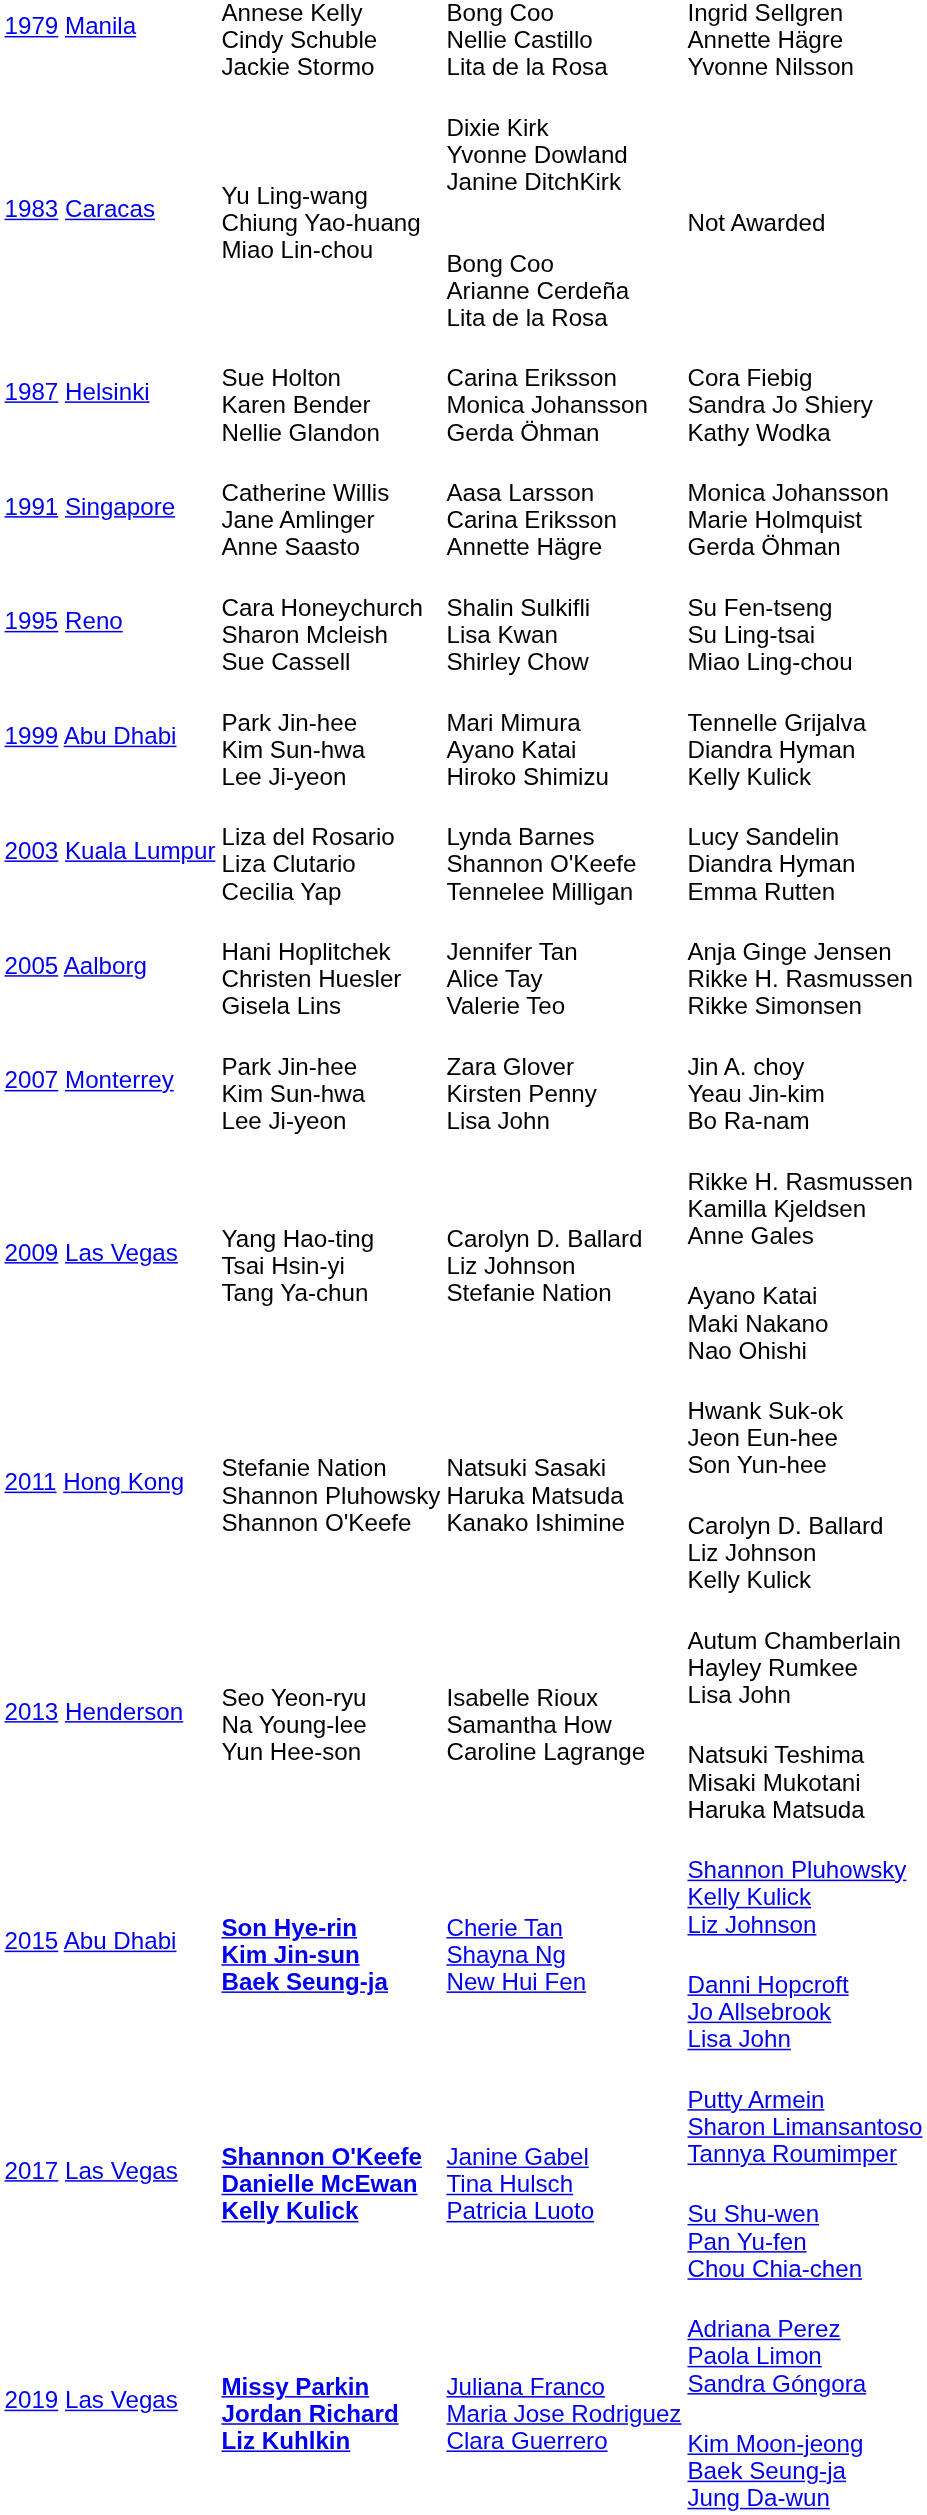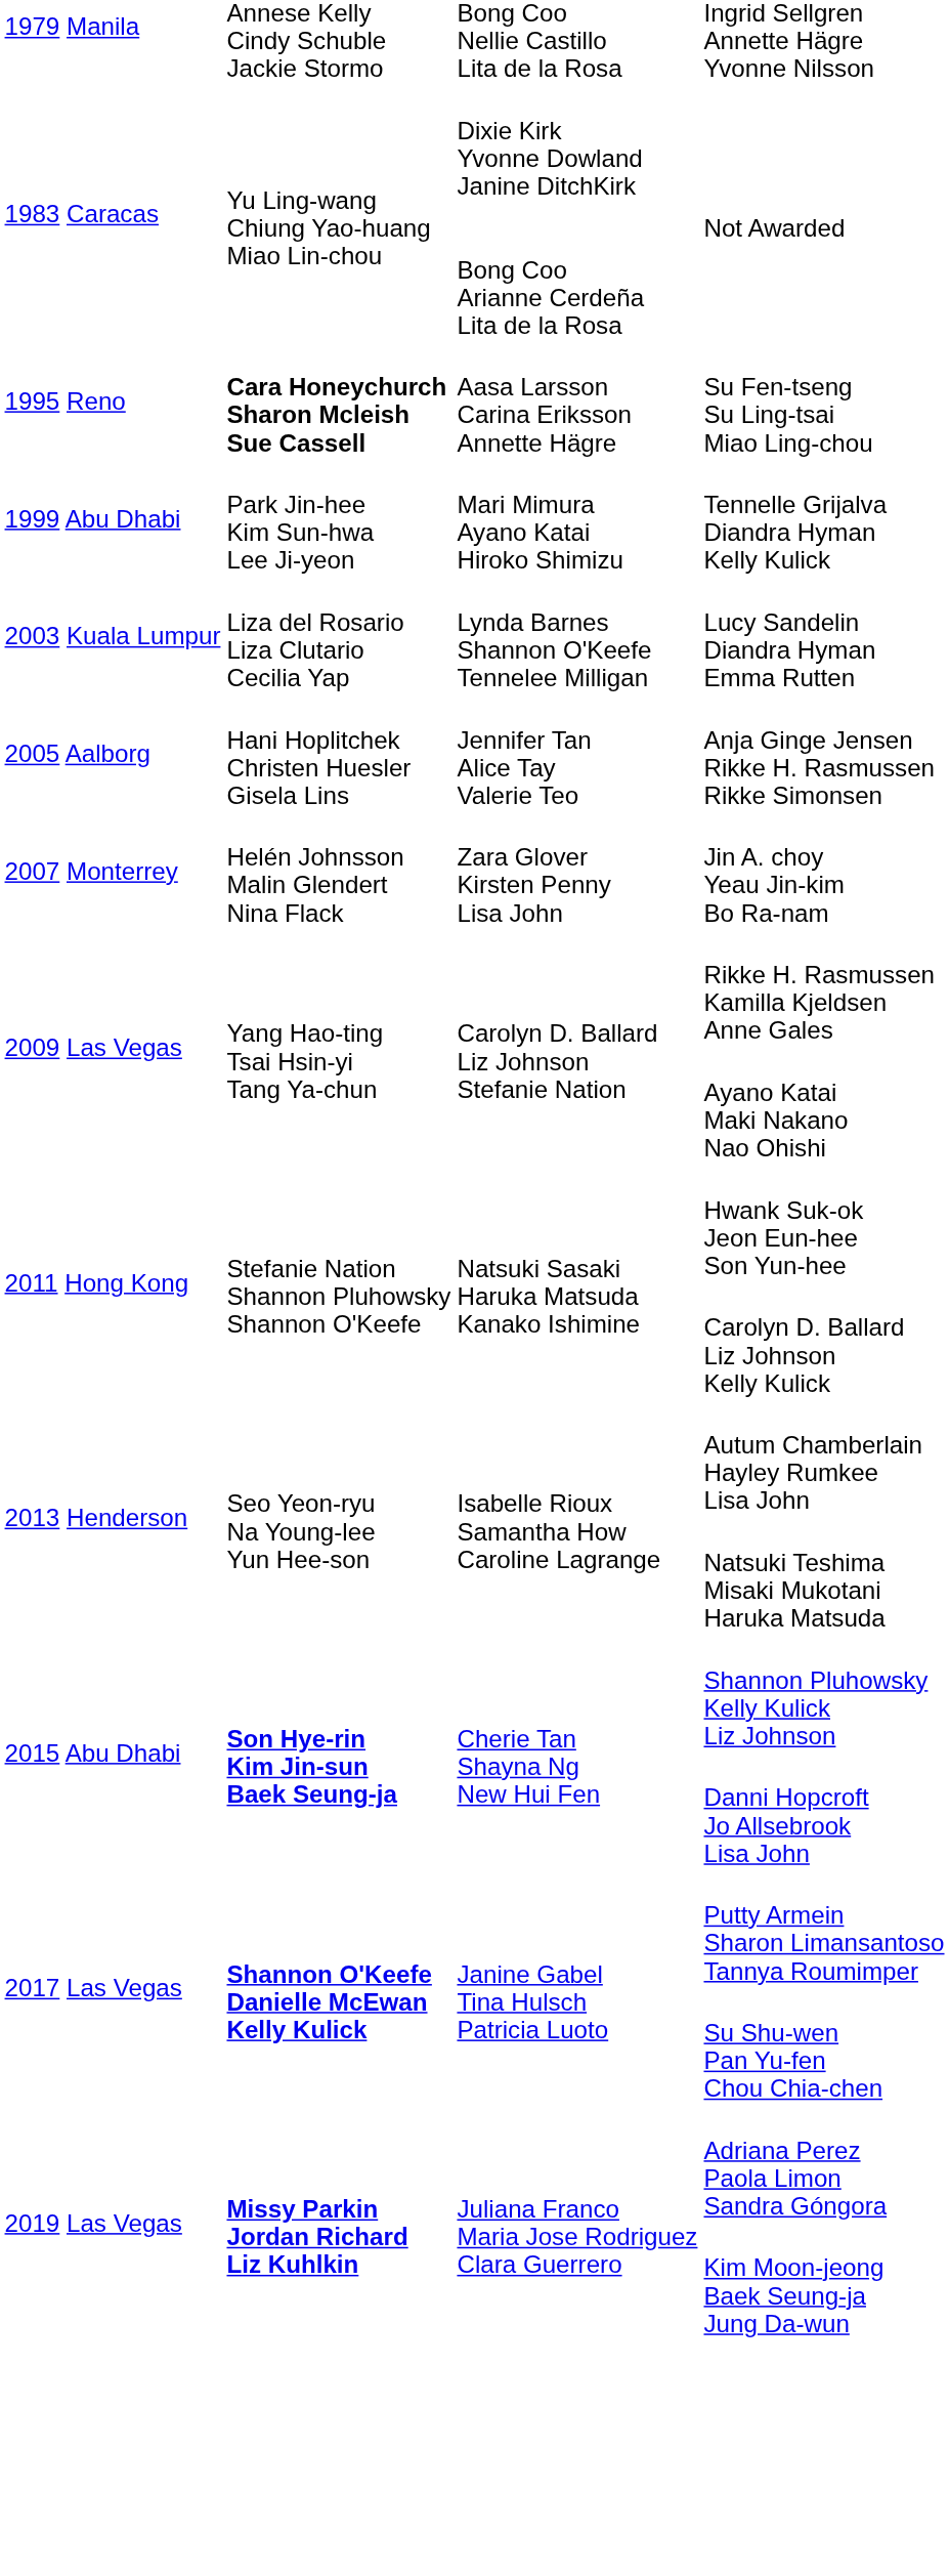 <table>
 <tr>
 <td><a href='#'>1979</a> <a href='#'>Manila</a></td>
 <td><br>Annese Kelly<br>Cindy Schuble<br>Jackie Stormo</td>
 <td><br>Bong Coo <br>Nellie Castillo <br>Lita de la Rosa</td>
 <td><br>Ingrid Sellgren <br>Annette Hägre <br>Yvonne Nilsson</td>
 </tr>
 <tr>
 <td><a href='#'>1983</a> <a href='#'>Caracas</a></td>
 <td><br>Yu Ling-wang<br>Chiung Yao-huang<br>Miao Lin-chou</td>
 <td><br>Dixie Kirk<br> Yvonne Dowland <br>Janine DitchKirk<br><br><br>Bong Coo <br>Arianne Cerdeña<br>Lita de la Rosa</td>
 <td><br>Not Awarded</td>
 </tr>
 <tr>
-<td><a href='#'>1987</a> <a href='#'>Helsinki</a></td>
-<td><br>Sue Holton<br>Karen Bender<br>Nellie Glandon</td>
-<td><br>Carina Eriksson<br>Monica Johansson<br>Gerda Öhman</td>
-<td><br>Cora Fiebig<br>Sandra Jo Shiery<br>Kathy Wodka</td>
-</tr>
-<tr>
-<td><a href='#'>1991</a> <a href='#'>Singapore</a></td>
-<td><br>Catherine Willis<br>Jane Amlinger<br>Anne Saasto</td>
+<td><a href='#'>1995</a> <a href='#'>Reno</a></td>
+<td><strong><br>Cara Honeychurch<br>Sharon Mcleish<br>Sue Cassell</strong></td>
 <td><br>Aasa Larsson<br>Carina Eriksson<br>Annette Hägre</td>
-<td><br>Monica Johansson<br>Marie Holmquist<br>Gerda Öhman</td>
-</tr>
-<tr>
-<td><a href='#'>1995</a> <a href='#'>Reno</a></td>
-<td><br>Cara Honeychurch<br>Sharon Mcleish<br>Sue Cassell</td>
-<td><br>Shalin Sulkifli<br>Lisa Kwan<br>Shirley Chow</td>
 <td><br>Su Fen-tseng<br>Su Ling-tsai<br>Miao Ling-chou</td>
 </tr>
 <tr>
 <td><a href='#'>1999</a> <a href='#'>Abu Dhabi</a></td>
 <td><br>Park Jin-hee<br>Kim Sun-hwa<br>Lee Ji-yeon</td>
 <td><br>Mari Mimura<br>Ayano Katai<br>Hiroko Shimizu</td>
 <td><br>Tennelle Grijalva<br>Diandra Hyman<br>Kelly Kulick</td>
 </tr>
 <tr>
 <td><a href='#'>2003</a> <a href='#'>Kuala Lumpur</a></td>
 <td><br>Liza del Rosario<br>Liza Clutario<br>Cecilia Yap</td>
 <td><br>Lynda Barnes<br>Shannon O'Keefe<br>Tennelee Milligan</td>
 <td><br>Lucy Sandelin<br>Diandra Hyman<br>Emma Rutten</td>
 </tr>
 <tr>
 <td><a href='#'>2005</a> <a href='#'>Aalborg</a></td>
 <td><br>Hani Hoplitchek<br>Christen Huesler<br>Gisela Lins</td>
 <td><br>Jennifer Tan<br>Alice Tay<br>Valerie Teo</td>
 <td><br>Anja Ginge Jensen<br>Rikke H. Rasmussen<br>Rikke Simonsen</td>
 </tr>
 <tr>
 <td><a href='#'>2007</a> <a href='#'>Monterrey</a></td>
-<td><br>Park Jin-hee<br>Kim Sun-hwa<br>Lee Ji-yeon</td>
+<td><br>Helén Johnsson<br>Malin Glendert<br>Nina Flack</td>
 <td><br>Zara Glover<br>Kirsten Penny<br>Lisa John</td>
 <td><br>Jin A. choy<br>Yeau Jin-kim<br>Bo Ra-nam</td>
 </tr>
 <tr>
 <td rowspan=2><a href='#'>2009</a> <a href='#'>Las Vegas</a></td>
 <td rowspan=2><br>Yang Hao-ting<br>Tsai Hsin-yi<br>Tang Ya-chun</td>
 <td rowspan=2><br>Carolyn D. Ballard<br>Liz Johnson<br>Stefanie Nation</td>
 <td><br>Rikke H. Rasmussen<br>Kamilla Kjeldsen<br>Anne Gales</td>
 </tr>
 <tr>
 <td><br>Ayano Katai<br>Maki Nakano<br>Nao Ohishi</td>
 </tr>
 <tr>
 <td rowspan=2><a href='#'>2011</a> <a href='#'>Hong Kong</a></td>
 <td rowspan=2><br>Stefanie Nation<br>Shannon Pluhowsky<br>Shannon O'Keefe</td>
 <td rowspan=2><br>Natsuki Sasaki<br>Haruka Matsuda<br>Kanako Ishimine</td>
 <td><br>Hwank Suk-ok<br>Jeon Eun-hee<br>Son Yun-hee</td>
 </tr>
 <tr>
 <td><br>Carolyn D. Ballard<br>Liz Johnson<br>Kelly Kulick</td>
 </tr>
 <tr>
 <td rowspan=2><a href='#'>2013</a> <a href='#'>Henderson</a></td>
 <td rowspan=2><br>Seo Yeon-ryu<br>Na Young-lee<br>Yun Hee-son</td>
 <td rowspan=2><br>Isabelle Rioux<br>Samantha How<br>Caroline Lagrange</td>
 <td><br>Autum Chamberlain<br>Hayley Rumkee<br>Lisa John</td>
 </tr>
 <tr>
 <td><br>Natsuki Teshima<br>Misaki Mukotani<br>Haruka Matsuda</td>
 </tr>
 <tr>
 <td rowspan=2><a href='#'>2015</a> <a href='#'>Abu Dhabi</a></td>
 <td rowspan=2><br><strong><a href='#'>Son Hye-rin</a><br><a href='#'>Kim Jin-sun</a><br><a href='#'>Baek Seung-ja</a></strong></td>
 <td rowspan=2><br><a href='#'>Cherie Tan</a><br><a href='#'>Shayna Ng</a><br><a href='#'>New Hui Fen</a></td>
 <td><br><a href='#'>Shannon Pluhowsky</a><br><a href='#'>Kelly Kulick</a><br><a href='#'>Liz Johnson</a></td>
 </tr>
 <tr>
 <td><br><a href='#'>Danni Hopcroft</a><br><a href='#'>Jo Allsebrook</a><br><a href='#'>Lisa John</a></td>
 </tr>
 <tr>
 <td rowspan=2><a href='#'>2017</a> <a href='#'>Las Vegas</a></td>
 <td rowspan=2><br><strong><a href='#'>Shannon O'Keefe</a><br><a href='#'>Danielle McEwan</a><br><a href='#'>Kelly Kulick</a></strong></td>
 <td rowspan=2><br><a href='#'>Janine Gabel</a><br><a href='#'>Tina Hulsch</a><br><a href='#'>Patricia Luoto</a></td>
 <td><br><a href='#'>Putty Armein</a><br><a href='#'>Sharon Limansantoso</a><br><a href='#'>Tannya Roumimper</a></td>
 </tr>
 <tr>
 <td><br><a href='#'>Su Shu-wen</a><br><a href='#'>Pan Yu-fen</a><br><a href='#'>Chou Chia-chen</a></td>
 </tr>
 <tr>
 <td rowspan=2><a href='#'>2019</a> <a href='#'>Las Vegas</a></td>
 <td rowspan=2><br><strong><a href='#'>Missy Parkin</a><br><a href='#'>Jordan Richard</a><br><a href='#'>Liz Kuhlkin</a></strong></td>
 <td rowspan=2><br><a href='#'>Juliana Franco</a><br><a href='#'>Maria Jose Rodriguez</a><br><a href='#'>Clara Guerrero</a></td>
 <td><br><a href='#'>Adriana Perez</a><br><a href='#'>Paola Limon</a><br><a href='#'>Sandra Góngora</a></td>
 </tr>
 <tr>
 <td><br><a href='#'>Kim Moon-jeong</a><br><a href='#'>Baek Seung-ja</a><br><a href='#'>Jung Da-wun</a></td>
 </tr>
 </table>
